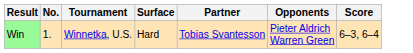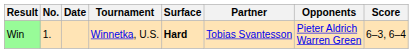 <table class="sortable wikitable">
 <tr>
 <th>Result</th>
 <th>No.</th>
+<th>Date</th>
 <th>Tournament</th>
 <th>Surface</th>
 <th>Partner</th>
 <th>Opponents</th>
 <th class="unsortable">Score</th>
 </tr>
 <tr style="background:moccasin;">
 <td style="background:#98fb98;">Win</td>
 <td>1.</td>
+<td></td>
 <td><a href='#'>Winnetka</a>, U.S.</td>
-<td>Hard</td>
+<td><strong>Hard</strong></td>
 <td> <a href='#'>Tobias Svantesson</a></td>
 <td> <a href='#'>Pieter Aldrich</a><br> <a href='#'>Warren Green</a></td>
 <td>6–3, 6–4</td>
 </tr>
 </table>
